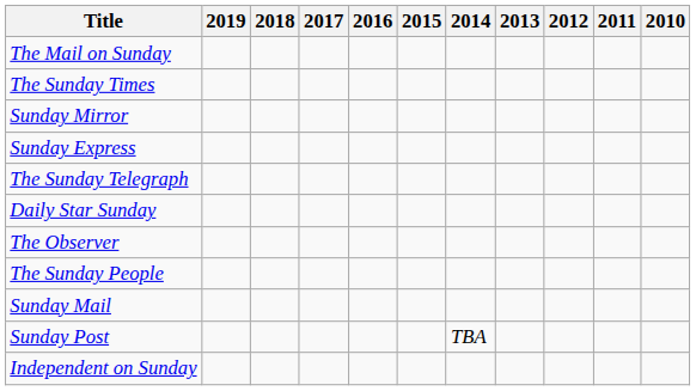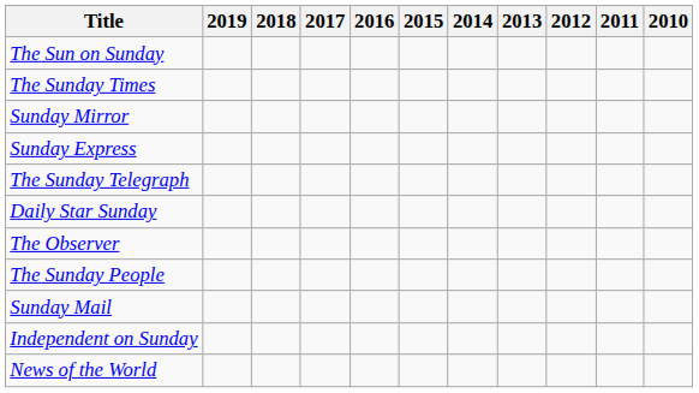 <table class="wikitable sortable">
 <tr>
 <th>Title</th>
 <th>2019</th>
 <th>2018</th>
 <th>2017</th>
 <th>2016</th>
 <th>2015</th>
 <th>2014</th>
 <th>2013</th>
 <th>2012</th>
 <th>2011</th>
 <th>2010</th>
 </tr>
 <tr>
-<td><em><a href='#'>The Mail on Sunday</a></em></td>
+<td><em><a href='#'>The Sun on Sunday</a></em></td>
 <td></td>
 <td></td>
 <td></td>
 <td></td>
 <td></td>
 <td></td>
 <td></td>
 <td></td>
 <td></td>
 <td></td>
 </tr>
 <tr>
 <td><em><a href='#'>The Sunday Times</a></em></td>
 <td></td>
 <td></td>
 <td></td>
 <td></td>
 <td></td>
 <td></td>
 <td></td>
 <td></td>
 <td></td>
 <td></td>
 </tr>
 <tr>
 <td><em><a href='#'>Sunday Mirror</a></em></td>
 <td></td>
 <td></td>
 <td></td>
 <td></td>
 <td></td>
 <td></td>
 <td></td>
 <td></td>
 <td></td>
 <td></td>
 </tr>
 <tr>
 <td><em><a href='#'>Sunday Express</a></em></td>
 <td></td>
 <td></td>
 <td></td>
 <td></td>
 <td></td>
 <td></td>
 <td></td>
 <td></td>
 <td></td>
 <td></td>
 </tr>
 <tr>
 <td><em><a href='#'>The Sunday Telegraph</a></em></td>
 <td></td>
 <td></td>
 <td></td>
 <td></td>
 <td></td>
 <td></td>
 <td></td>
 <td></td>
 <td></td>
 <td></td>
 </tr>
 <tr>
 <td><em><a href='#'>Daily Star Sunday</a></em></td>
 <td></td>
 <td></td>
 <td></td>
 <td></td>
 <td></td>
 <td></td>
 <td></td>
 <td></td>
 <td></td>
 <td></td>
 </tr>
 <tr>
 <td><em><a href='#'>The Observer</a></em></td>
 <td></td>
 <td></td>
 <td></td>
 <td></td>
 <td></td>
 <td></td>
 <td></td>
 <td></td>
 <td></td>
 <td></td>
 </tr>
 <tr>
 <td><em><a href='#'>The Sunday People</a></em></td>
 <td></td>
 <td></td>
 <td></td>
 <td></td>
 <td></td>
 <td></td>
 <td></td>
 <td></td>
 <td></td>
 <td></td>
 </tr>
 <tr>
 <td><em><a href='#'>Sunday Mail</a></em></td>
 <td></td>
 <td></td>
 <td></td>
 <td></td>
 <td></td>
 <td></td>
 <td></td>
 <td></td>
 <td></td>
 <td></td>
 </tr>
 <tr>
-<td><em><a href='#'>Sunday Post</a></em></td>
-<td></td>
-<td></td>
-<td></td>
-<td></td>
-<td></td>
-<td><em>TBA</em></td>
-<td></td>
-<td></td>
-<td></td>
-<td></td>
-</tr>
-<tr>
 <td><em><a href='#'>Independent on Sunday</a></em></td>
 <td></td>
 <td></td>
 <td></td>
 <td></td>
 <td></td>
 <td></td>
 <td></td>
 <td></td>
 <td></td>
 <td></td>
 </tr>
+<tr>
+<td><em><a href='#'>News of the World</a></em></td>
+<td></td>
+<td></td>
+<td></td>
+<td></td>
+<td></td>
+<td></td>
+<td></td>
+<td></td>
+<td></td>
+<td></td>
+</tr>
 </table>
